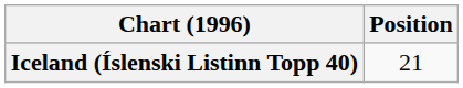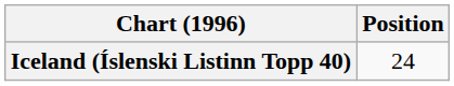 <table class="wikitable plainrowheaders" style="text-align:center">
 <tr>
 <th>Chart (1996)</th>
 <th>Position</th>
 </tr>
 <tr>
 <th scope="row">Iceland (Íslenski Listinn Topp 40)</th>
-<td>21</td>
+<td>24</td>
 </tr>
 </table>
